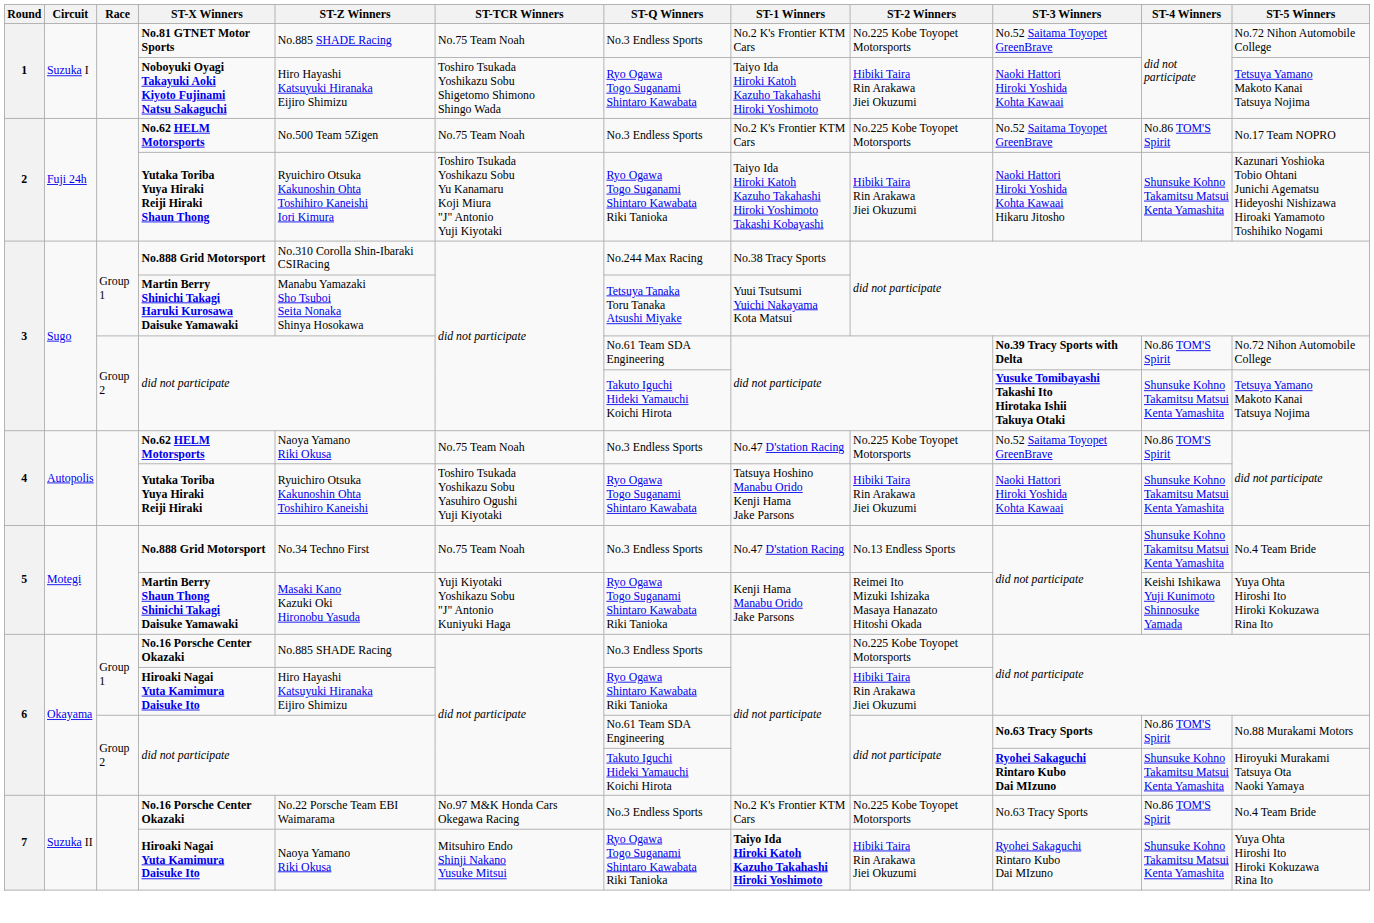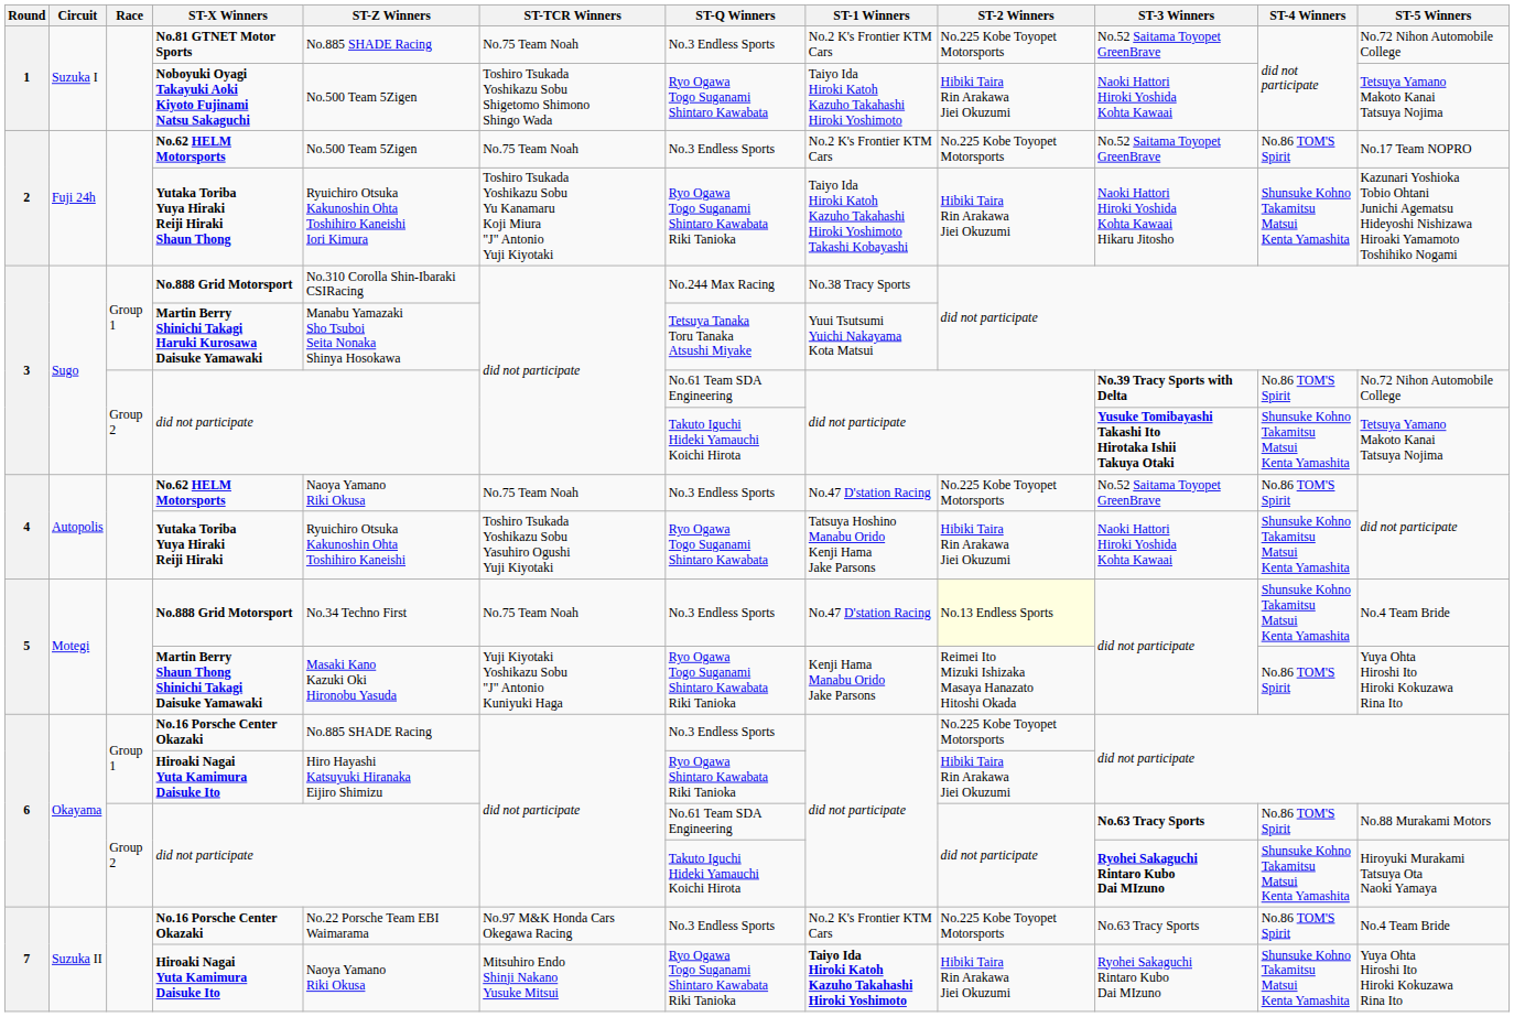 <table class="wikitable" style="font-size: 85%">
 <tr>
 <th>Round</th>
 <th>Circuit</th>
 <th>Race</th>
 <th>ST-X Winners</th>
 <th>ST-Z Winners</th>
 <th>ST-TCR Winners</th>
 <th>ST-Q Winners</th>
 <th>ST-1 Winners</th>
 <th>ST-2 Winners</th>
 <th>ST-3 Winners</th>
 <th>ST-4 Winners</th>
 <th>ST-5 Winners</th>
 </tr>
 <tr>
 <th rowspan="2">1</th>
 <td rowspan="2"><a href='#'>Suzuka</a> I</td>
 <td rowspan="2"></td>
 <td><strong>No.81 GTNET Motor Sports</strong></td>
 <td>No.885 <a href='#'>SHADE Racing</a></td>
 <td>No.75 Team Noah</td>
 <td>No.3 Endless Sports</td>
 <td>No.2 K's Frontier KTM Cars</td>
 <td>No.225 Kobe Toyopet Motorsports</td>
 <td>No.52 <a href='#'>Saitama Toyopet GreenBrave</a></td>
 <td rowspan="2"><em>did not participate</em></td>
 <td>No.72 Nihon Automobile College</td>
 </tr>
 <tr>
 <td><strong> Noboyuki Oyagi<br> <a href='#'>Takayuki Aoki</a><br> <a href='#'>Kiyoto Fujinami</a><br> <a href='#'>Natsu Sakaguchi</a></strong></td>
-<td> Hiro Hayashi<br> <a href='#'>Katsuyuki Hiranaka</a><br> Eijiro Shimizu</td>
+<td>No.500 Team 5Zigen</td>
 <td> Toshiro Tsukada<br> Yoshikazu Sobu<br> Shigetomo Shimono<br> Shingo Wada</td>
 <td> <a href='#'>Ryo Ogawa</a><br> <a href='#'>Togo Suganami</a><br> <a href='#'>Shintaro Kawabata</a></td>
 <td> Taiyo Ida<br> <a href='#'>Hiroki Katoh</a><br> <a href='#'>Kazuho Takahashi</a><br> <a href='#'>Hiroki Yoshimoto</a></td>
 <td> <a href='#'>Hibiki Taira</a><br> Rin Arakawa<br> Jiei Okuzumi</td>
 <td> <a href='#'>Naoki Hattori</a><br> <a href='#'>Hiroki Yoshida</a><br> <a href='#'>Kohta Kawaai</a></td>
 <td> <a href='#'>Tetsuya Yamano</a><br> Makoto Kanai<br> Tatsuya Nojima</td>
 </tr>
 <tr>
 <th rowspan="2">2</th>
 <td rowspan="2"><a href='#'>Fuji 24h</a></td>
 <td rowspan="2"></td>
 <td><strong>No.62 <a href='#'>HELM Motorsports</a></strong></td>
 <td>No.500 Team 5Zigen</td>
 <td>No.75 Team Noah</td>
 <td>No.3 Endless Sports</td>
 <td>No.2 K's Frontier KTM Cars</td>
 <td>No.225 Kobe Toyopet Motorsports</td>
 <td>No.52 <a href='#'>Saitama Toyopet GreenBrave</a></td>
 <td>No.86 <a href='#'>TOM'S Spirit</a></td>
 <td>No.17 Team NOPRO</td>
 </tr>
 <tr>
 <td><strong> Yutaka Toriba<br> Yuya Hiraki<br> Reiji Hiraki<br> <a href='#'>Shaun Thong</a></strong></td>
 <td> Ryuichiro Otsuka<br> <a href='#'>Kakunoshin Ohta</a><br> <a href='#'>Toshihiro Kaneishi</a><br> <a href='#'>Iori Kimura</a></td>
 <td> Toshiro Tsukada<br> Yoshikazu Sobu<br> Yu Kanamaru<br> Koji Miura<br> "J" Antonio<br> Yuji Kiyotaki</td>
 <td> <a href='#'>Ryo Ogawa</a><br> <a href='#'>Togo Suganami</a><br> <a href='#'>Shintaro Kawabata</a><br> Riki Tanioka</td>
 <td> Taiyo Ida<br> <a href='#'>Hiroki Katoh</a><br> <a href='#'>Kazuho Takahashi</a><br> <a href='#'>Hiroki Yoshimoto</a><br> <a href='#'>Takashi Kobayashi</a></td>
 <td> <a href='#'>Hibiki Taira</a><br> Rin Arakawa<br> Jiei Okuzumi</td>
 <td> <a href='#'>Naoki Hattori</a><br> <a href='#'>Hiroki Yoshida</a><br> <a href='#'>Kohta Kawaai</a><br> Hikaru Jitosho</td>
 <td> <a href='#'>Shunsuke Kohno</a><br> <a href='#'>Takamitsu Matsui</a><br> <a href='#'>Kenta Yamashita</a></td>
 <td> Kazunari Yoshioka<br> Tobio Ohtani<br> Junichi Agematsu<br> Hideyoshi Nishizawa<br> Hiroaki Yamamoto<br> Toshihiko Nogami</td>
 </tr>
 <tr>
 <th rowspan="4">3</th>
 <td rowspan="4"><a href='#'>Sugo</a></td>
 <td rowspan="2">Group 1</td>
 <td><strong>No.888 Grid Motorsport</strong></td>
 <td>No.310 Corolla Shin-Ibaraki CSIRacing</td>
 <td rowspan="4"><em>did not participate</em></td>
 <td>No.244 Max Racing</td>
 <td>No.38 Tracy Sports</td>
 <td colspan="4" rowspan="2"><em>did not participate</em></td>
 </tr>
 <tr>
 <td><strong> Martin Berry<br> <a href='#'>Shinichi Takagi</a><br> <a href='#'>Haruki Kurosawa</a><br> Daisuke Yamawaki</strong></td>
 <td> Manabu Yamazaki<br> <a href='#'>Sho Tsuboi</a><br> <a href='#'>Seita Nonaka</a><br> Shinya Hosokawa</td>
 <td> <a href='#'>Tetsuya Tanaka</a><br> Toru Tanaka<br> <a href='#'>Atsushi Miyake</a></td>
 <td> Yuui Tsutsumi<br> <a href='#'>Yuichi Nakayama</a><br> Kota Matsui</td>
 </tr>
 <tr>
 <td rowspan="2">Group 2</td>
 <td colspan="2" rowspan="2"><em>did not participate</em></td>
 <td>No.61 Team SDA Engineering</td>
 <td colspan="2" rowspan="2"><em>did not participate</em></td>
 <td><strong>No.39 Tracy Sports with Delta</strong></td>
 <td>No.86 <a href='#'>TOM'S Spirit</a></td>
 <td>No.72 Nihon Automobile College</td>
 </tr>
 <tr>
 <td> <a href='#'>Takuto Iguchi</a><br> <a href='#'>Hideki Yamauchi</a><br> Koichi Hirota</td>
 <td><strong> <a href='#'>Yusuke Tomibayashi</a><br> Takashi Ito<br> Hirotaka Ishii<br> Takuya Otaki</strong></td>
 <td> <a href='#'>Shunsuke Kohno</a><br> <a href='#'>Takamitsu Matsui</a><br> <a href='#'>Kenta Yamashita</a></td>
 <td> <a href='#'>Tetsuya Yamano</a><br> Makoto Kanai<br> Tatsuya Nojima</td>
 </tr>
 <tr>
 <th rowspan="2">4</th>
 <td rowspan="2"><a href='#'>Autopolis</a></td>
 <td rowspan="2"></td>
 <td><strong>No.62 <a href='#'>HELM Motorsports</a></strong></td>
 <td> Naoya Yamano<br> <a href='#'>Riki Okusa</a></td>
 <td>No.75 Team Noah</td>
 <td>No.3 Endless Sports</td>
 <td>No.47 <a href='#'>D'station Racing</a></td>
 <td>No.225 Kobe Toyopet Motorsports</td>
 <td>No.52 <a href='#'>Saitama Toyopet GreenBrave</a></td>
 <td>No.86 <a href='#'>TOM'S Spirit</a></td>
 <td rowspan="2"><em>did not participate</em></td>
 </tr>
 <tr>
 <td><strong> Yutaka Toriba<br> Yuya Hiraki<br> Reiji Hiraki</strong></td>
 <td> Ryuichiro Otsuka<br> <a href='#'>Kakunoshin Ohta</a><br> <a href='#'>Toshihiro Kaneishi</a></td>
 <td> Toshiro Tsukada<br> Yoshikazu Sobu<br> Yasuhiro Ogushi<br> Yuji Kiyotaki</td>
 <td> <a href='#'>Ryo Ogawa</a><br> <a href='#'>Togo Suganami</a><br> <a href='#'>Shintaro Kawabata</a></td>
 <td> Tatsuya Hoshino<br> <a href='#'>Manabu Orido</a><br> Kenji Hama<br> Jake Parsons</td>
 <td> <a href='#'>Hibiki Taira</a><br> Rin Arakawa<br> Jiei Okuzumi</td>
 <td> <a href='#'>Naoki Hattori</a><br> <a href='#'>Hiroki Yoshida</a><br> <a href='#'>Kohta Kawaai</a></td>
 <td> <a href='#'>Shunsuke Kohno</a><br> <a href='#'>Takamitsu Matsui</a><br> <a href='#'>Kenta Yamashita</a></td>
 </tr>
 <tr>
 <th rowspan="2">5</th>
 <td rowspan="2"><a href='#'>Motegi</a></td>
 <td rowspan="2"></td>
 <td><strong>No.888 Grid Motorsport</strong></td>
 <td>No.34 Techno First</td>
 <td>No.75 Team Noah</td>
 <td>No.3 Endless Sports</td>
 <td>No.47 <a href='#'>D'station Racing</a></td>
-<td>No.13 Endless Sports</td>
+<td style="background: lightyellow;">No.13 Endless Sports</td>
 <td rowspan="2"><em>did not participate</em></td>
 <td> <a href='#'>Shunsuke Kohno</a><br> <a href='#'>Takamitsu Matsui</a><br> <a href='#'>Kenta Yamashita</a></td>
 <td>No.4 Team Bride</td>
 </tr>
 <tr>
 <td><strong> Martin Berry<br> <a href='#'>Shaun Thong</a><br> <a href='#'>Shinichi Takagi</a><br> Daisuke Yamawaki</strong></td>
 <td> <a href='#'>Masaki Kano</a><br> Kazuki Oki<br> <a href='#'>Hironobu Yasuda</a></td>
 <td> Yuji Kiyotaki<br> Yoshikazu Sobu<br> "J" Antonio<br> Kuniyuki Haga</td>
 <td> <a href='#'>Ryo Ogawa</a><br> <a href='#'>Togo Suganami</a><br> <a href='#'>Shintaro Kawabata</a><br> Riki Tanioka</td>
 <td> Kenji Hama<br> <a href='#'>Manabu Orido</a><br> Jake Parsons</td>
 <td> Reimei Ito<br> Mizuki Ishizaka<br> Masaya Hanazato<br> Hitoshi Okada</td>
-<td> Keishi Ishikawa<br> <a href='#'>Yuji Kunimoto</a><br> <a href='#'>Shinnosuke Yamada</a></td>
+<td>No.86 <a href='#'>TOM'S Spirit</a></td>
 <td> Yuya Ohta<br> Hiroshi Ito<br> Hiroki Kokuzawa<br> Rina Ito</td>
 </tr>
 <tr>
 <th rowspan="4">6</th>
 <td rowspan="4"><a href='#'>Okayama</a></td>
 <td rowspan="2">Group 1</td>
 <td><strong>No.16 Porsche Center Okazaki</strong></td>
 <td>No.885 SHADE Racing</td>
 <td rowspan="4"><em>did not participate</em></td>
 <td>No.3 Endless Sports</td>
 <td rowspan="4"><em>did not participate</em></td>
 <td>No.225 Kobe Toyopet Motorsports</td>
 <td colspan="3" rowspan="2"><em>did not participate</em></td>
 </tr>
 <tr>
 <td><strong> Hiroaki Nagai<br> <a href='#'>Yuta Kamimura</a><br> <a href='#'>Daisuke Ito</a></strong></td>
 <td> Hiro Hayashi<br> <a href='#'>Katsuyuki Hiranaka</a><br> Eijiro Shimizu</td>
 <td> <a href='#'>Ryo Ogawa</a><br> <a href='#'>Shintaro Kawabata</a><br> Riki Tanioka</td>
 <td> <a href='#'>Hibiki Taira</a><br> Rin Arakawa<br> Jiei Okuzumi</td>
 </tr>
 <tr>
 <td rowspan="2">Group 2</td>
 <td colspan="2" rowspan="2"><em>did not participate</em></td>
 <td>No.61 Team SDA Engineering</td>
 <td rowspan="2"><em>did not participate</em></td>
 <td><strong>No.63 Tracy Sports</strong></td>
 <td>No.86 <a href='#'>TOM'S Spirit</a></td>
 <td>No.88 Murakami Motors</td>
 </tr>
 <tr>
 <td> <a href='#'>Takuto Iguchi</a><br> <a href='#'>Hideki Yamauchi</a><br> Koichi Hirota</td>
 <td><strong> <a href='#'>Ryohei Sakaguchi</a><br> Rintaro Kubo<br> Dai MIzuno</strong></td>
 <td> <a href='#'>Shunsuke Kohno</a><br> <a href='#'>Takamitsu Matsui</a><br> <a href='#'>Kenta Yamashita</a></td>
 <td> Hiroyuki Murakami<br> Tatsuya Ota<br> Naoki Yamaya</td>
 </tr>
 <tr>
 <th rowspan="2">7</th>
 <td rowspan="2"><a href='#'>Suzuka</a> II</td>
 <td rowspan="2"></td>
 <td><strong>No.16 Porsche Center Okazaki</strong></td>
 <td>No.22 Porsche Team EBI Waimarama</td>
 <td>No.97 M&K Honda Cars Okegawa Racing</td>
 <td>No.3 Endless Sports</td>
 <td>No.2 K's Frontier KTM Cars</td>
 <td>No.225 Kobe Toyopet Motorsports</td>
 <td>No.63 Tracy Sports</td>
 <td>No.86 <a href='#'>TOM'S Spirit</a></td>
 <td>No.4 Team Bride</td>
 </tr>
 <tr>
 <td><strong> Hiroaki Nagai<br> <a href='#'>Yuta Kamimura</a><br> <a href='#'>Daisuke Ito</a></strong></td>
 <td> Naoya Yamano<br> <a href='#'>Riki Okusa</a></td>
 <td> Mitsuhiro Endo<br> <a href='#'>Shinji Nakano</a><br> <a href='#'>Yusuke Mitsui</a></td>
 <td> <a href='#'>Ryo Ogawa</a><br> <a href='#'>Togo Suganami</a><br> <a href='#'>Shintaro Kawabata</a><br> Riki Tanioka</td>
 <td><strong> Taiyo Ida<br> <a href='#'>Hiroki Katoh</a><br> <a href='#'>Kazuho Takahashi</a><br> <a href='#'>Hiroki Yoshimoto</a></strong></td>
 <td> <a href='#'>Hibiki Taira</a><br> Rin Arakawa<br> Jiei Okuzumi</td>
 <td> <a href='#'>Ryohei Sakaguchi</a><br> Rintaro Kubo<br> Dai MIzuno</td>
 <td> <a href='#'>Shunsuke Kohno</a><br> <a href='#'>Takamitsu Matsui</a><br> <a href='#'>Kenta Yamashita</a></td>
 <td> Yuya Ohta<br> Hiroshi Ito<br> Hiroki Kokuzawa<br> Rina Ito</td>
 </tr>
 </table>
